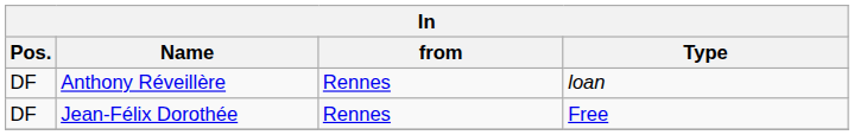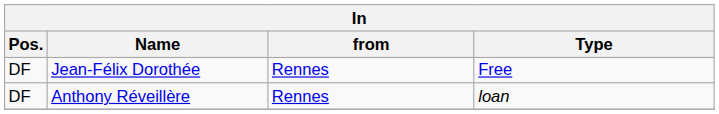 <table class="wikitable" style="font-size:90%;width:99%;">
 <tr>
 <th colspan="4">In</th>
 </tr>
 <tr>
 <th width=3%>Pos.</th>
 <th width=32%>Name</th>
 <th width=30%>from</th>
 <th width=35%>Type</th>
 </tr>
 <tr>
 <td>DF</td>
+<td><a href='#'>Jean-Félix Dorothée</a></td>
+<td><a href='#'>Rennes</a></td>
+<td><a href='#'>Free</a></td>
+</tr>
+<tr>
+<td>DF</td>
 <td><a href='#'>Anthony Réveillère</a></td>
 <td><a href='#'>Rennes</a></td>
 <td><em>loan</em></td>
 </tr>
 <tr>
-<td>DF</td>
-<td><a href='#'>Jean-Félix Dorothée</a></td>
-<td><a href='#'>Rennes</a></td>
-<td><a href='#'>Free</a></td>
-</tr>
-<tr>
 </tr>
 </table>
